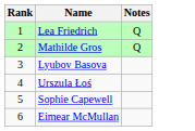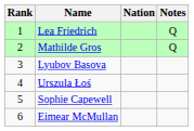 <table class="wikitable sortable" style="text-align:center">
 <tr>
 <th>Rank</th>
 <th>Name</th>
+<th>Nation</th>
 <th>Notes</th>
 </tr>
 <tr bgcolor=bbffbb>
 <td>1</td>
 <td align=left><a href='#'>Lea Friedrich</a></td>
+<td align=left></td>
 <td>Q</td>
 </tr>
 <tr bgcolor=bbffbb>
 <td>2</td>
 <td align=left><a href='#'>Mathilde Gros</a></td>
+<td align=left></td>
 <td>Q</td>
 </tr>
 <tr>
 <td>3</td>
 <td align=left><a href='#'>Lyubov Basova</a></td>
+<td align=left></td>
 <td></td>
 </tr>
 <tr>
 <td>4</td>
 <td align=left><a href='#'>Urszula Łoś</a></td>
+<td align=left></td>
 <td></td>
 </tr>
 <tr>
 <td>5</td>
 <td align=left><a href='#'>Sophie Capewell</a></td>
+<td align=left></td>
 <td></td>
 </tr>
 <tr>
 <td>6</td>
 <td align=left><a href='#'>Eimear McMullan</a></td>
+<td align=left></td>
 <td></td>
 </tr>
 </table>
